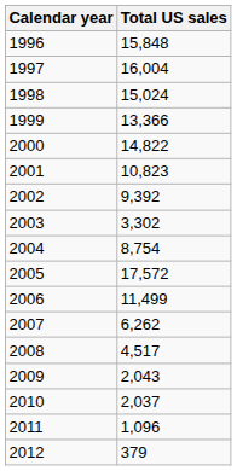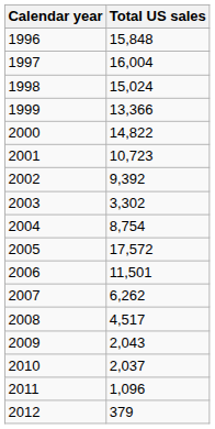 <table class=wikitable style="font-size:97%">
 <tr>
 <th>Calendar year</th>
 <th>Total US sales</th>
 </tr>
 <tr>
 <td>1996</td>
 <td>15,848</td>
 </tr>
 <tr>
 <td>1997</td>
 <td>16,004</td>
 </tr>
 <tr>
 <td>1998</td>
 <td>15,024</td>
 </tr>
 <tr>
 <td>1999</td>
 <td>13,366</td>
 </tr>
 <tr>
 <td>2000</td>
 <td>14,822</td>
 </tr>
 <tr>
 <td>2001</td>
-<td>10,823</td>
+<td>10,723</td>
 </tr>
 <tr>
 <td>2002</td>
 <td>9,392</td>
 </tr>
 <tr>
 <td>2003</td>
 <td>3,302</td>
 </tr>
 <tr>
 <td>2004</td>
 <td>8,754</td>
 </tr>
 <tr>
 <td>2005</td>
 <td>17,572</td>
 </tr>
 <tr>
 <td>2006</td>
-<td>11,499</td>
+<td>11,501</td>
 </tr>
 <tr>
 <td>2007</td>
 <td>6,262</td>
 </tr>
 <tr>
 <td>2008</td>
 <td>4,517</td>
 </tr>
 <tr>
 <td>2009</td>
 <td>2,043</td>
 </tr>
 <tr>
 <td>2010</td>
 <td>2,037</td>
 </tr>
 <tr>
 <td>2011</td>
 <td>1,096</td>
 </tr>
 <tr>
 <td>2012</td>
 <td>379</td>
 </tr>
 </table>
